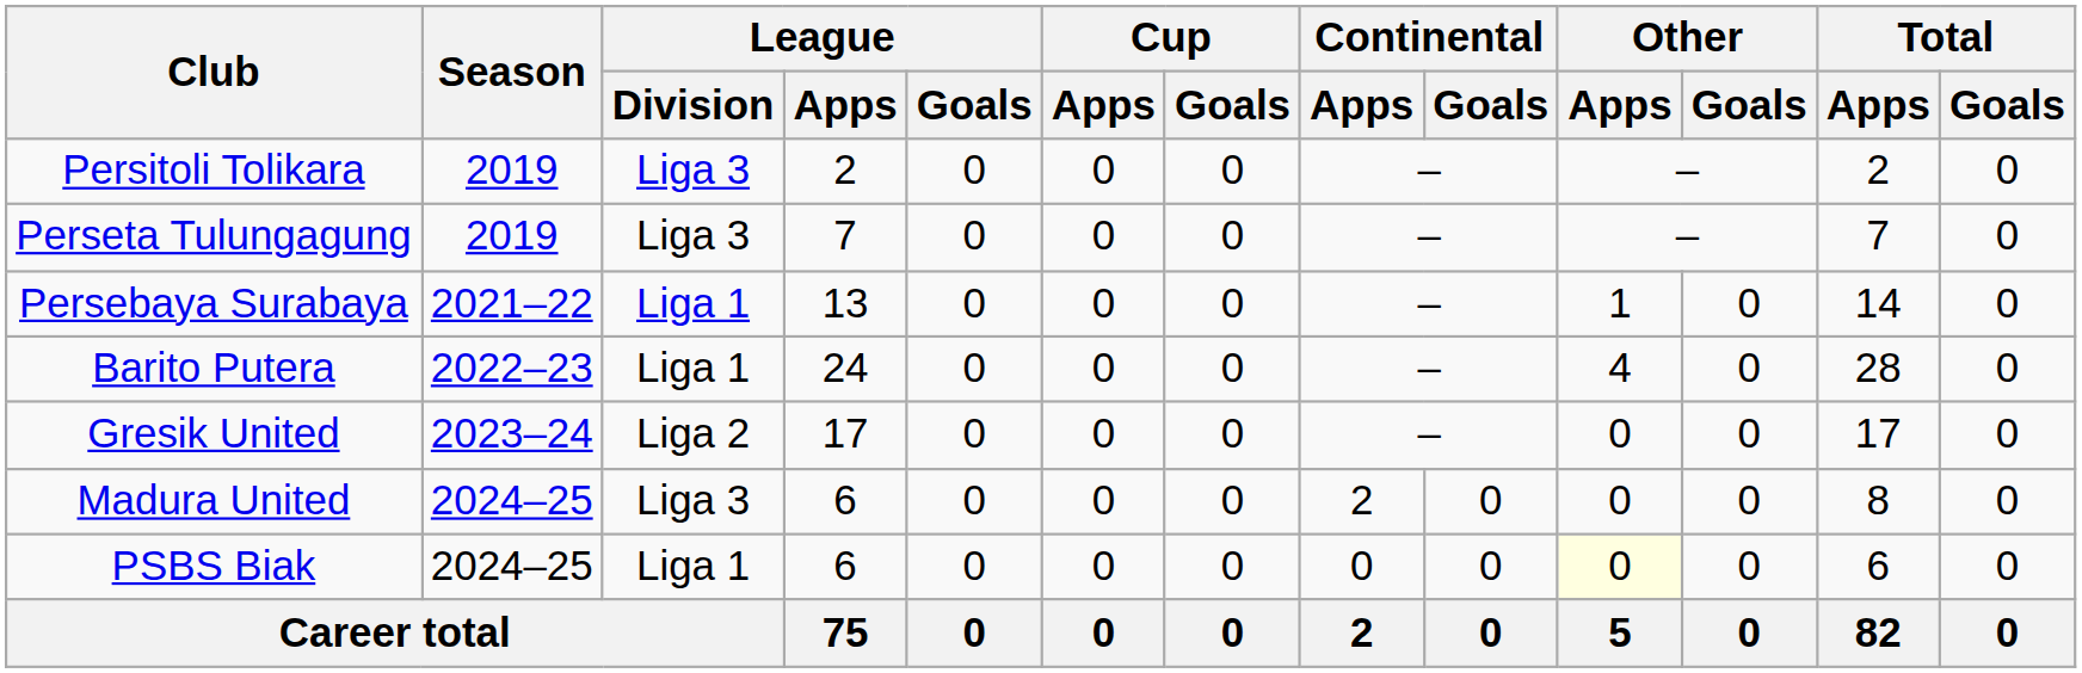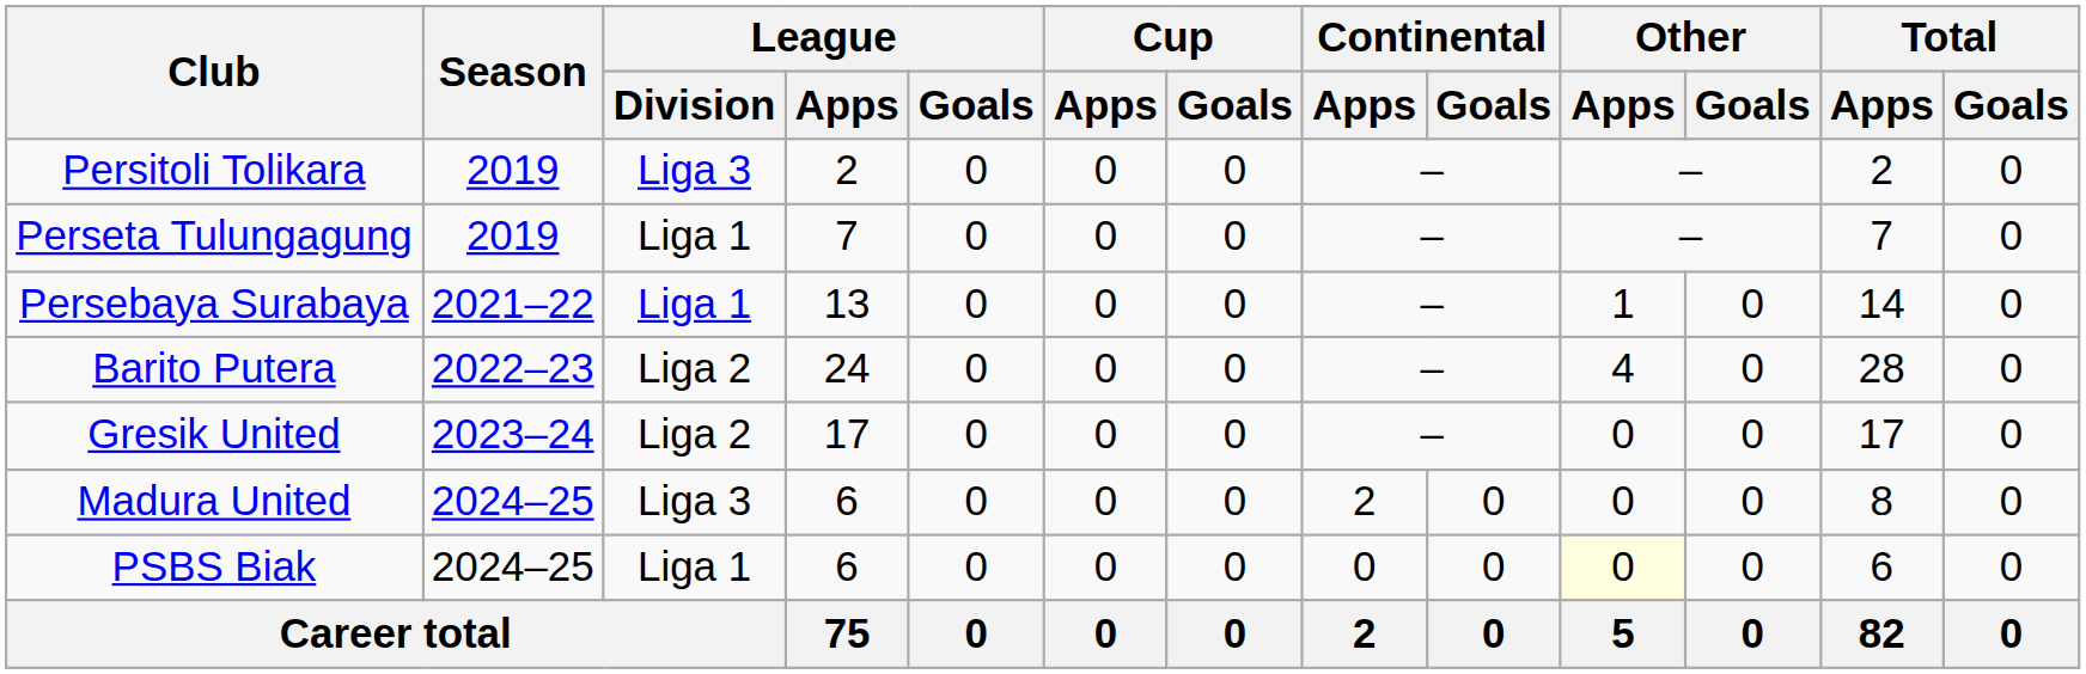 <table class="wikitable" style="text-align: center">
 <tr>
 <th rowspan="2">Club</th>
 <th rowspan="2">Season</th>
 <th colspan="3">League</th>
 <th colspan="2">Cup</th>
 <th colspan="2">Continental</th>
 <th colspan="2">Other</th>
 <th colspan="2">Total</th>
 </tr>
 <tr>
 <th>Division</th>
 <th>Apps</th>
 <th>Goals</th>
 <th>Apps</th>
 <th>Goals</th>
 <th>Apps</th>
 <th>Goals</th>
 <th>Apps</th>
 <th>Goals</th>
 <th>Apps</th>
 <th>Goals</th>
 </tr>
 <tr>
 <td rowspan="1"><a href='#'>Persitoli Tolikara</a></td>
 <td><a href='#'>2019</a></td>
 <td rowspan="1" valign="center"><a href='#'>Liga 3</a></td>
 <td>2</td>
 <td>0</td>
 <td>0</td>
 <td>0</td>
 <td colspan="2">–</td>
 <td colspan="2">–</td>
 <td>2</td>
 <td>0</td>
 </tr>
 <tr>
 <td rowspan="1"><a href='#'>Perseta Tulungagung</a></td>
 <td><a href='#'>2019</a></td>
-<td rowspan="1" valign="center">Liga 3</td>
+<td rowspan="1">Liga 1</td>
 <td>7</td>
 <td>0</td>
 <td>0</td>
 <td>0</td>
 <td colspan="2">–</td>
 <td colspan="2">–</td>
 <td>7</td>
 <td>0</td>
 </tr>
 <tr>
 <td rowspan="1"><a href='#'>Persebaya Surabaya</a></td>
 <td><a href='#'>2021–22</a></td>
 <td rowspan="1" valign="center"><a href='#'>Liga 1</a></td>
 <td>13</td>
 <td>0</td>
 <td>0</td>
 <td>0</td>
 <td colspan="2">–</td>
 <td>1</td>
 <td>0</td>
 <td>14</td>
 <td>0</td>
 </tr>
 <tr>
 <td rowspan="1"><a href='#'>Barito Putera</a></td>
 <td><a href='#'>2022–23</a></td>
-<td rowspan="1">Liga 1</td>
+<td rowspan="1">Liga 2</td>
 <td>24</td>
 <td>0</td>
 <td>0</td>
 <td>0</td>
 <td colspan="2">–</td>
 <td>4</td>
 <td>0</td>
 <td>28</td>
 <td>0</td>
 </tr>
 <tr>
 <td rowspan="1"><a href='#'>Gresik United</a></td>
 <td><a href='#'>2023–24</a></td>
 <td rowspan="1">Liga 2</td>
 <td>17</td>
 <td>0</td>
 <td>0</td>
 <td>0</td>
 <td colspan="2">–</td>
 <td>0</td>
 <td>0</td>
 <td>17</td>
 <td>0</td>
 </tr>
 <tr>
 <td rowspan="1"><a href='#'>Madura United</a></td>
 <td><a href='#'>2024–25</a></td>
 <td rowspan="1" valign="center">Liga 3</td>
 <td>6</td>
 <td>0</td>
 <td>0</td>
 <td>0</td>
 <td>2</td>
 <td>0</td>
 <td>0</td>
 <td>0</td>
 <td>8</td>
 <td>0</td>
 </tr>
 <tr>
 <td rowspan="1"><a href='#'>PSBS Biak</a></td>
 <td>2024–25</td>
 <td rowspan="1">Liga 1</td>
 <td>6</td>
 <td>0</td>
 <td>0</td>
 <td>0</td>
 <td>0</td>
 <td>0</td>
 <td style="background: lightyellow;">0</td>
 <td>0</td>
 <td>6</td>
 <td>0</td>
 </tr>
 <tr>
 <th colspan=3>Career total</th>
 <th>75</th>
 <th>0</th>
 <th>0</th>
 <th>0</th>
 <th>2</th>
 <th>0</th>
 <th>5</th>
 <th>0</th>
 <th>82</th>
 <th>0</th>
 </tr>
 </table>
